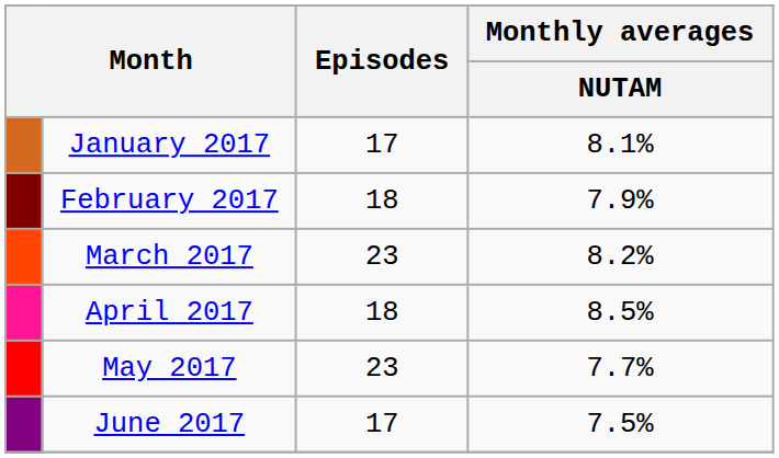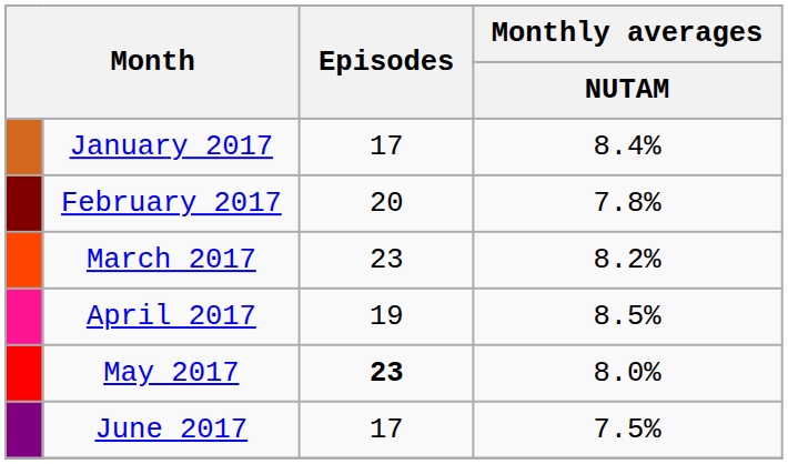 <table class="wikitable plainrowheaders" style="text-align: center; line-height:25px;">
 <tr class="wikitable" style="text-align: center;">
 <th colspan="2" rowspan="2" style="padding: 0 8px;">Month</th>
 <th rowspan="2" style="padding: 0 8px;">Episodes</th>
 <th colspan="2" style="padding: 0 8px;">Monthly averages</th>
 </tr>
 <tr>
 <th style="padding: 0 8px;">NUTAM</th>
 </tr>
 <tr>
 <td style="padding: 0 8px; background:#D2691E;"></td>
 <td style="padding: 0 8px;" '><a href='#'>January 2017</a></td>
 <td style="padding: 0 8px;">17</td>
-<td style="padding: 0 8px;">8.1%</td>
+<td style="padding: 0 8px;">8.4%</td>
 </tr>
 <tr>
 <td style="padding: 0 8px; background:#800000;"></td>
 <td style="padding: 0 8px;" '><a href='#'>February 2017</a></td>
-<td style="padding: 0 8px;">18</td>
-<td style="padding: 0 8px;">7.9%</td>
+<td style="padding: 0 8px;">20</td>
+<td style="padding: 0 8px;">7.8%</td>
 </tr>
 <tr>
 <td style="padding: 0 8px; background:#FF4500;"></td>
 <td style="padding: 0 8px;" '><a href='#'>March 2017</a></td>
 <td style="padding: 0 8px;">23</td>
 <td style="padding: 0 8px;">8.2%</td>
 </tr>
 <tr>
 <td style="padding: 0 8px; background:#FF1493;"></td>
 <td style="padding: 0 8px;" '><a href='#'>April 2017</a></td>
-<td style="padding: 0 8px;">18</td>
+<td style="padding: 0 8px;">19</td>
 <td style="padding: 0 8px;">8.5%</td>
 </tr>
 <tr>
 <td style="padding: 0 8px; background:#FF0000;"></td>
 <td style="padding: 0 8px;" '><a href='#'>May 2017</a></td>
-<td style="padding: 0 8px;">23</td>
-<td style="padding: 0 8px;">7.7%</td>
+<td style="padding: 0 8px;"><strong>23</strong></td>
+<td style="padding: 0 8px;">8.0%</td>
 </tr>
 <tr>
 <td style="padding: 0 8px; background:#800080;"></td>
 <td style="padding: 0 8px;" '><a href='#'>June 2017</a></td>
 <td style="padding: 0 8px;">17</td>
 <td style="padding: 0 8px;">7.5%</td>
 </tr>
 <tr>
 </tr>
 </table>
